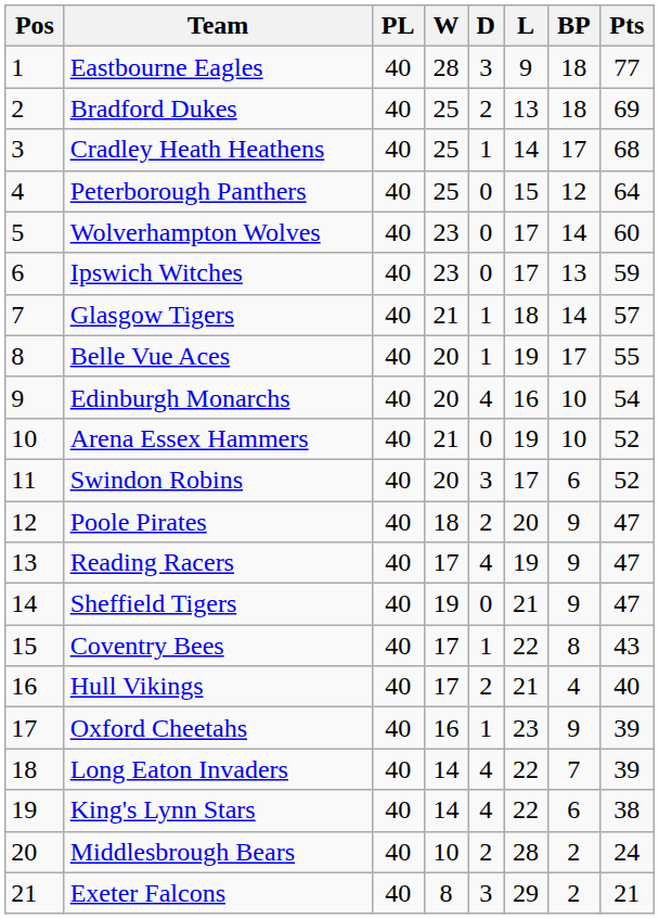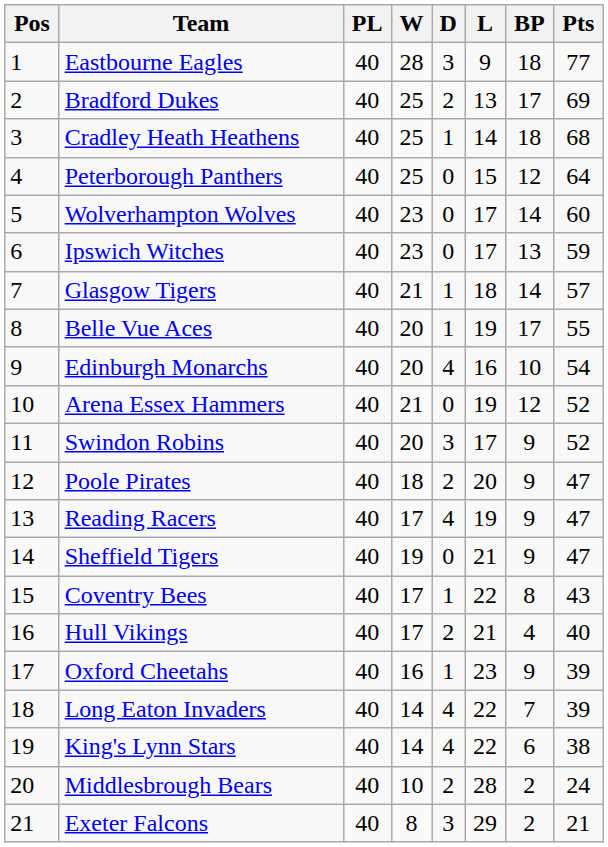 <table class=wikitable width="400">
 <tr>
 <th>Pos</th>
 <th>Team</th>
 <th>PL</th>
 <th>W</th>
 <th>D</th>
 <th>L</th>
 <th>BP</th>
 <th>Pts</th>
 </tr>
 <tr>
 <td>1</td>
 <td><a href='#'>Eastbourne Eagles</a></td>
 <td align="center">40</td>
 <td align="center">28</td>
 <td align="center">3</td>
 <td align="center">9</td>
 <td align="center">18</td>
 <td align="center">77</td>
 </tr>
 <tr>
 <td>2</td>
 <td><a href='#'>Bradford Dukes</a></td>
 <td align="center">40</td>
 <td align="center">25</td>
 <td align="center">2</td>
 <td align="center">13</td>
-<td align="center">18</td>
+<td align="center">17</td>
 <td align="center">69</td>
 </tr>
 <tr>
 <td>3</td>
 <td><a href='#'>Cradley Heath Heathens</a></td>
 <td align="center">40</td>
 <td align="center">25</td>
 <td align="center">1</td>
 <td align="center">14</td>
-<td align="center">17</td>
+<td align="center">18</td>
 <td align="center">68</td>
 </tr>
 <tr>
 <td>4</td>
 <td><a href='#'>Peterborough Panthers</a></td>
 <td align="center">40</td>
 <td align="center">25</td>
 <td align="center">0</td>
 <td align="center">15</td>
 <td align="center">12</td>
 <td align="center">64</td>
 </tr>
 <tr>
 <td>5</td>
 <td><a href='#'>Wolverhampton Wolves</a></td>
 <td align="center">40</td>
 <td align="center">23</td>
 <td align="center">0</td>
 <td align="center">17</td>
 <td align="center">14</td>
 <td align="center">60</td>
 </tr>
 <tr>
 <td>6</td>
 <td><a href='#'>Ipswich Witches</a></td>
 <td align="center">40</td>
 <td align="center">23</td>
 <td align="center">0</td>
 <td align="center">17</td>
 <td align="center">13</td>
 <td align="center">59</td>
 </tr>
 <tr>
 <td>7</td>
 <td><a href='#'>Glasgow Tigers</a></td>
 <td align="center">40</td>
 <td align="center">21</td>
 <td align="center">1</td>
 <td align="center">18</td>
 <td align="center">14</td>
 <td align="center">57</td>
 </tr>
 <tr>
 <td>8</td>
 <td><a href='#'>Belle Vue Aces</a></td>
 <td align="center">40</td>
 <td align="center">20</td>
 <td align="center">1</td>
 <td align="center">19</td>
 <td align="center">17</td>
 <td align="center">55</td>
 </tr>
 <tr>
 <td>9</td>
 <td><a href='#'>Edinburgh Monarchs</a></td>
 <td align="center">40</td>
 <td align="center">20</td>
 <td align="center">4</td>
 <td align="center">16</td>
 <td align="center">10</td>
 <td align="center">54</td>
 </tr>
 <tr>
 <td>10</td>
 <td><a href='#'>Arena Essex Hammers</a></td>
 <td align="center">40</td>
 <td align="center">21</td>
 <td align="center">0</td>
 <td align="center">19</td>
-<td align="center">10</td>
+<td align="center">12</td>
 <td align="center">52</td>
 </tr>
 <tr>
 <td>11</td>
 <td><a href='#'>Swindon Robins</a></td>
 <td align="center">40</td>
 <td align="center">20</td>
 <td align="center">3</td>
 <td align="center">17</td>
-<td align="center">6</td>
+<td align="center">9</td>
 <td align="center">52</td>
 </tr>
 <tr>
 <td>12</td>
 <td><a href='#'>Poole Pirates</a></td>
 <td align="center">40</td>
 <td align="center">18</td>
 <td align="center">2</td>
 <td align="center">20</td>
 <td align="center">9</td>
 <td align="center">47</td>
 </tr>
 <tr>
 <td>13</td>
 <td><a href='#'>Reading Racers</a></td>
 <td align="center">40</td>
 <td align="center">17</td>
 <td align="center">4</td>
 <td align="center">19</td>
 <td align="center">9</td>
 <td align="center">47</td>
 </tr>
 <tr>
 <td>14</td>
 <td><a href='#'>Sheffield Tigers</a></td>
 <td align="center">40</td>
 <td align="center">19</td>
 <td align="center">0</td>
 <td align="center">21</td>
 <td align="center">9</td>
 <td align="center">47</td>
 </tr>
 <tr>
 <td>15</td>
 <td><a href='#'>Coventry Bees</a></td>
 <td align="center">40</td>
 <td align="center">17</td>
 <td align="center">1</td>
 <td align="center">22</td>
 <td align="center">8</td>
 <td align="center">43</td>
 </tr>
 <tr>
 <td>16</td>
 <td><a href='#'>Hull Vikings</a></td>
 <td align="center">40</td>
 <td align="center">17</td>
 <td align="center">2</td>
 <td align="center">21</td>
 <td align="center">4</td>
 <td align="center">40</td>
 </tr>
 <tr>
 <td>17</td>
 <td><a href='#'>Oxford Cheetahs</a></td>
 <td align="center">40</td>
 <td align="center">16</td>
 <td align="center">1</td>
 <td align="center">23</td>
 <td align="center">9</td>
 <td align="center">39</td>
 </tr>
 <tr>
 <td>18</td>
 <td><a href='#'>Long Eaton Invaders</a></td>
 <td align="center">40</td>
 <td align="center">14</td>
 <td align="center">4</td>
 <td align="center">22</td>
 <td align="center">7</td>
 <td align="center">39</td>
 </tr>
 <tr>
 <td>19</td>
 <td><a href='#'>King's Lynn Stars</a></td>
 <td align="center">40</td>
 <td align="center">14</td>
 <td align="center">4</td>
 <td align="center">22</td>
 <td align="center">6</td>
 <td align="center">38</td>
 </tr>
 <tr>
 <td>20</td>
 <td><a href='#'>Middlesbrough Bears</a></td>
 <td align="center">40</td>
 <td align="center">10</td>
 <td align="center">2</td>
 <td align="center">28</td>
 <td align="center">2</td>
 <td align="center">24</td>
 </tr>
 <tr>
 <td>21</td>
 <td><a href='#'>Exeter Falcons</a></td>
 <td align="center">40</td>
 <td align="center">8</td>
 <td align="center">3</td>
 <td align="center">29</td>
 <td align="center">2</td>
 <td align="center">21</td>
 </tr>
 </table>
